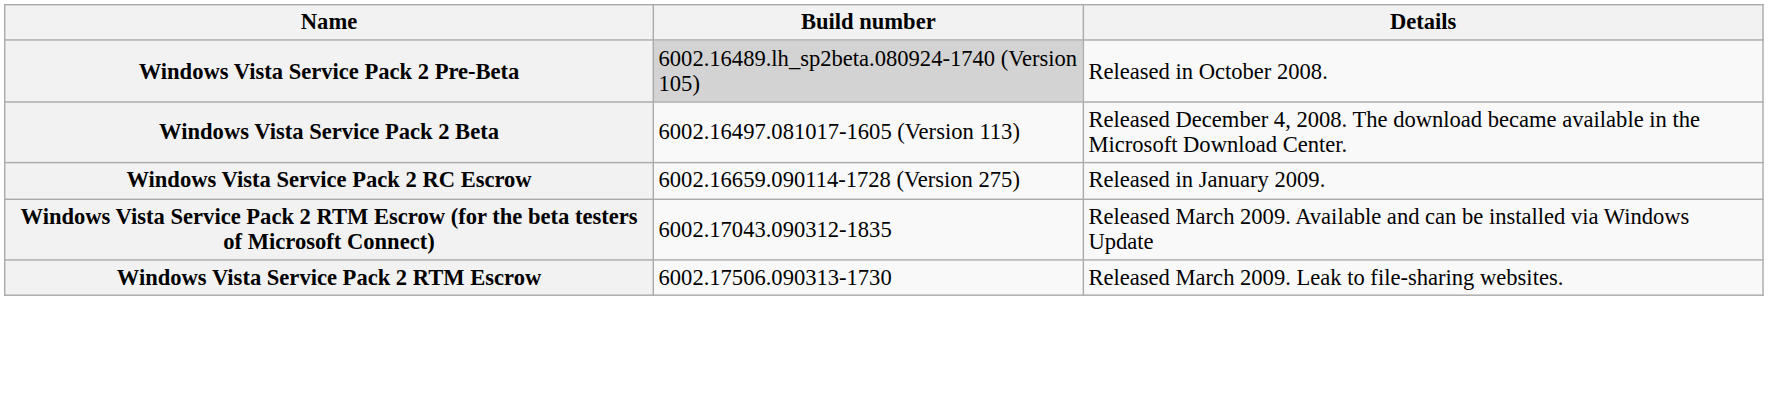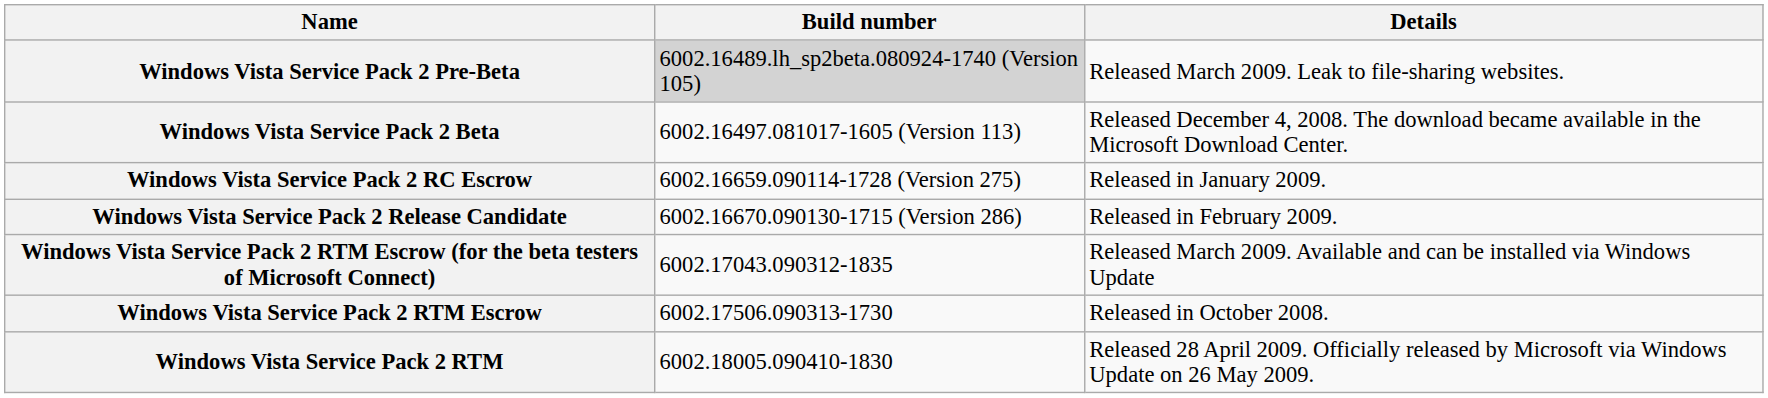 <table class="wikitable">
 <tr>
 <th span="col">Name</th>
 <th span="col">Build number</th>
 <th span="col">Details</th>
 </tr>
 <tr>
 <th span="row">Windows Vista Service Pack 2 Pre-Beta</th>
 <td style="background: lightgrey;">6002.16489.lh_sp2beta.080924-1740 (Version 105)</td>
-<td>Released in October 2008.</td>
+<td>Released March 2009. Leak to file-sharing websites.</td>
 </tr>
 <tr>
 <th span="row">Windows Vista Service Pack 2 Beta</th>
 <td>6002.16497.081017-1605 (Version 113)</td>
 <td>Released December 4, 2008. The download became available in the Microsoft Download Center.</td>
 </tr>
 <tr>
 <th span="row">Windows Vista Service Pack 2 RC Escrow</th>
 <td>6002.16659.090114-1728 (Version 275)</td>
 <td>Released in January 2009.</td>
 </tr>
 <tr>
+<th span="row">Windows Vista Service Pack 2 Release Candidate</th>
+<td>6002.16670.090130-1715 (Version 286)</td>
+<td>Released in February 2009.</td>
+</tr>
+<tr>
 <th span="row">Windows Vista Service Pack 2 RTM Escrow (for the beta testers of Microsoft Connect)</th>
 <td>6002.17043.090312-1835</td>
 <td>Released March 2009. Available and can be installed via Windows Update</td>
 </tr>
 <tr>
 <th span="row">Windows Vista Service Pack 2 RTM Escrow</th>
 <td>6002.17506.090313-1730</td>
-<td>Released March 2009. Leak to file-sharing websites.</td>
+<td>Released in October 2008.</td>
+</tr>
+<tr>
+<th span="row">Windows Vista Service Pack 2 RTM</th>
+<td>6002.18005.090410-1830</td>
+<td>Released 28 April 2009. Officially released by Microsoft via Windows Update on 26 May 2009.</td>
 </tr>
 </table>
